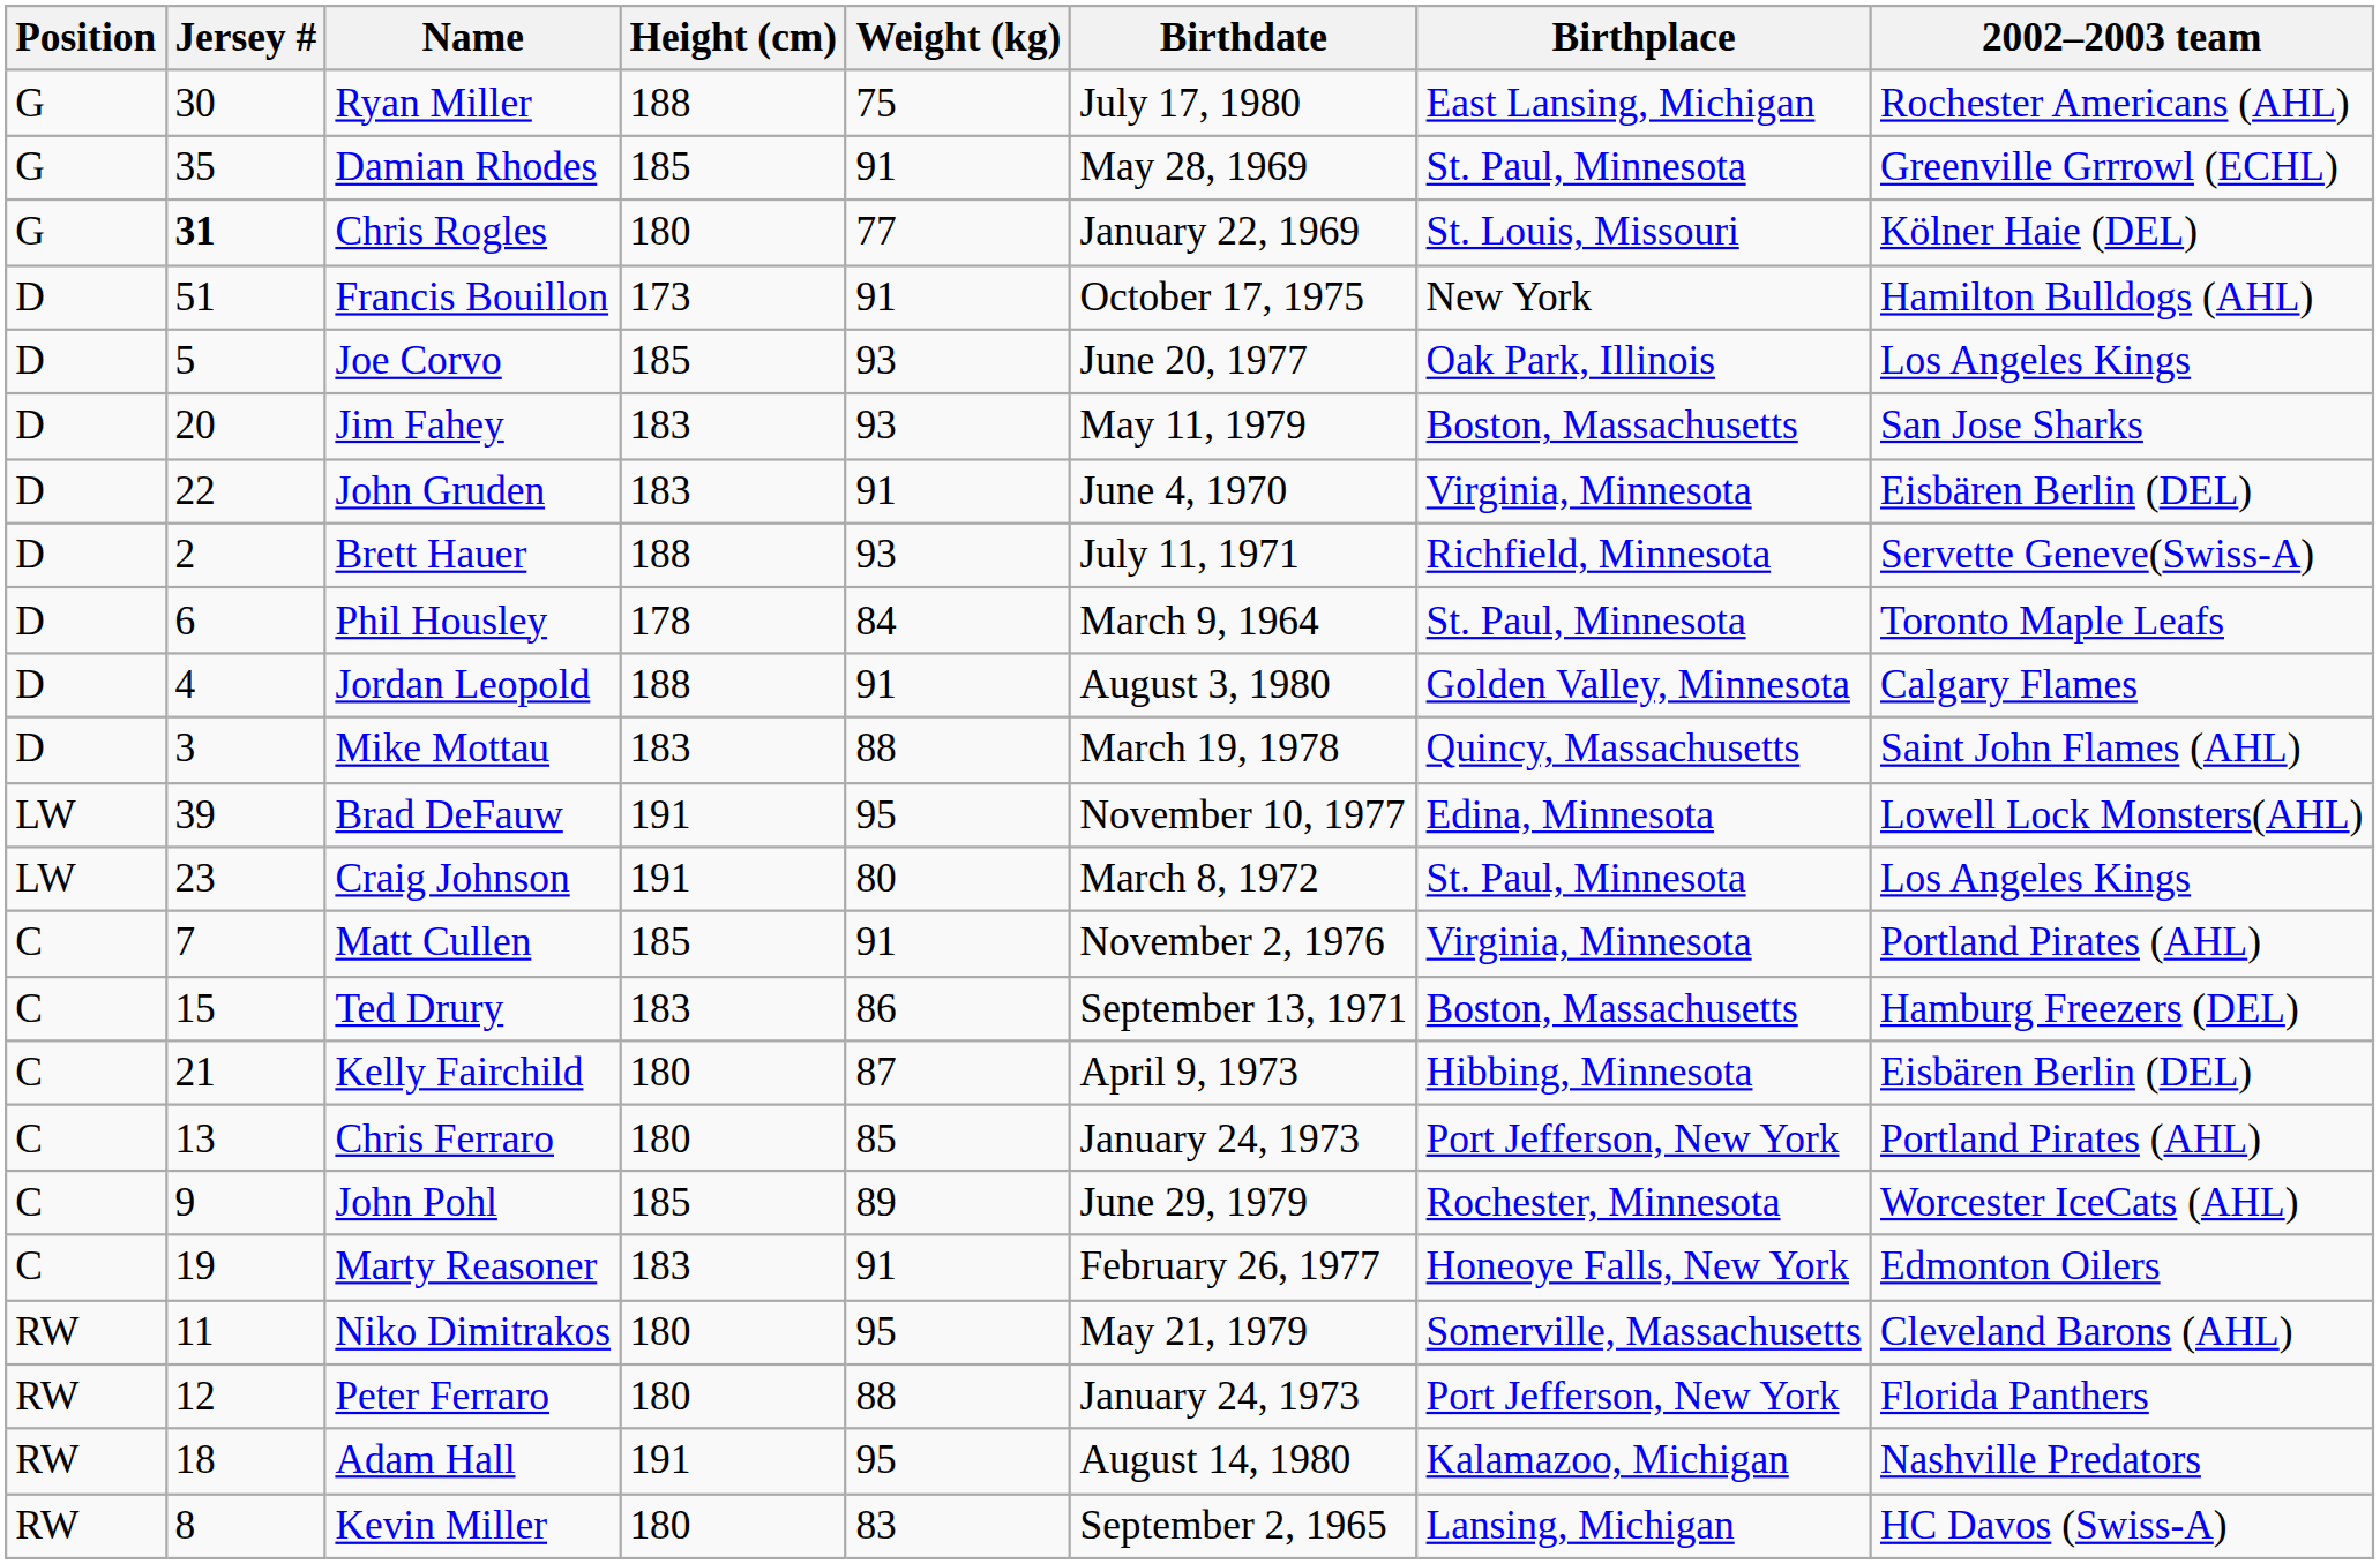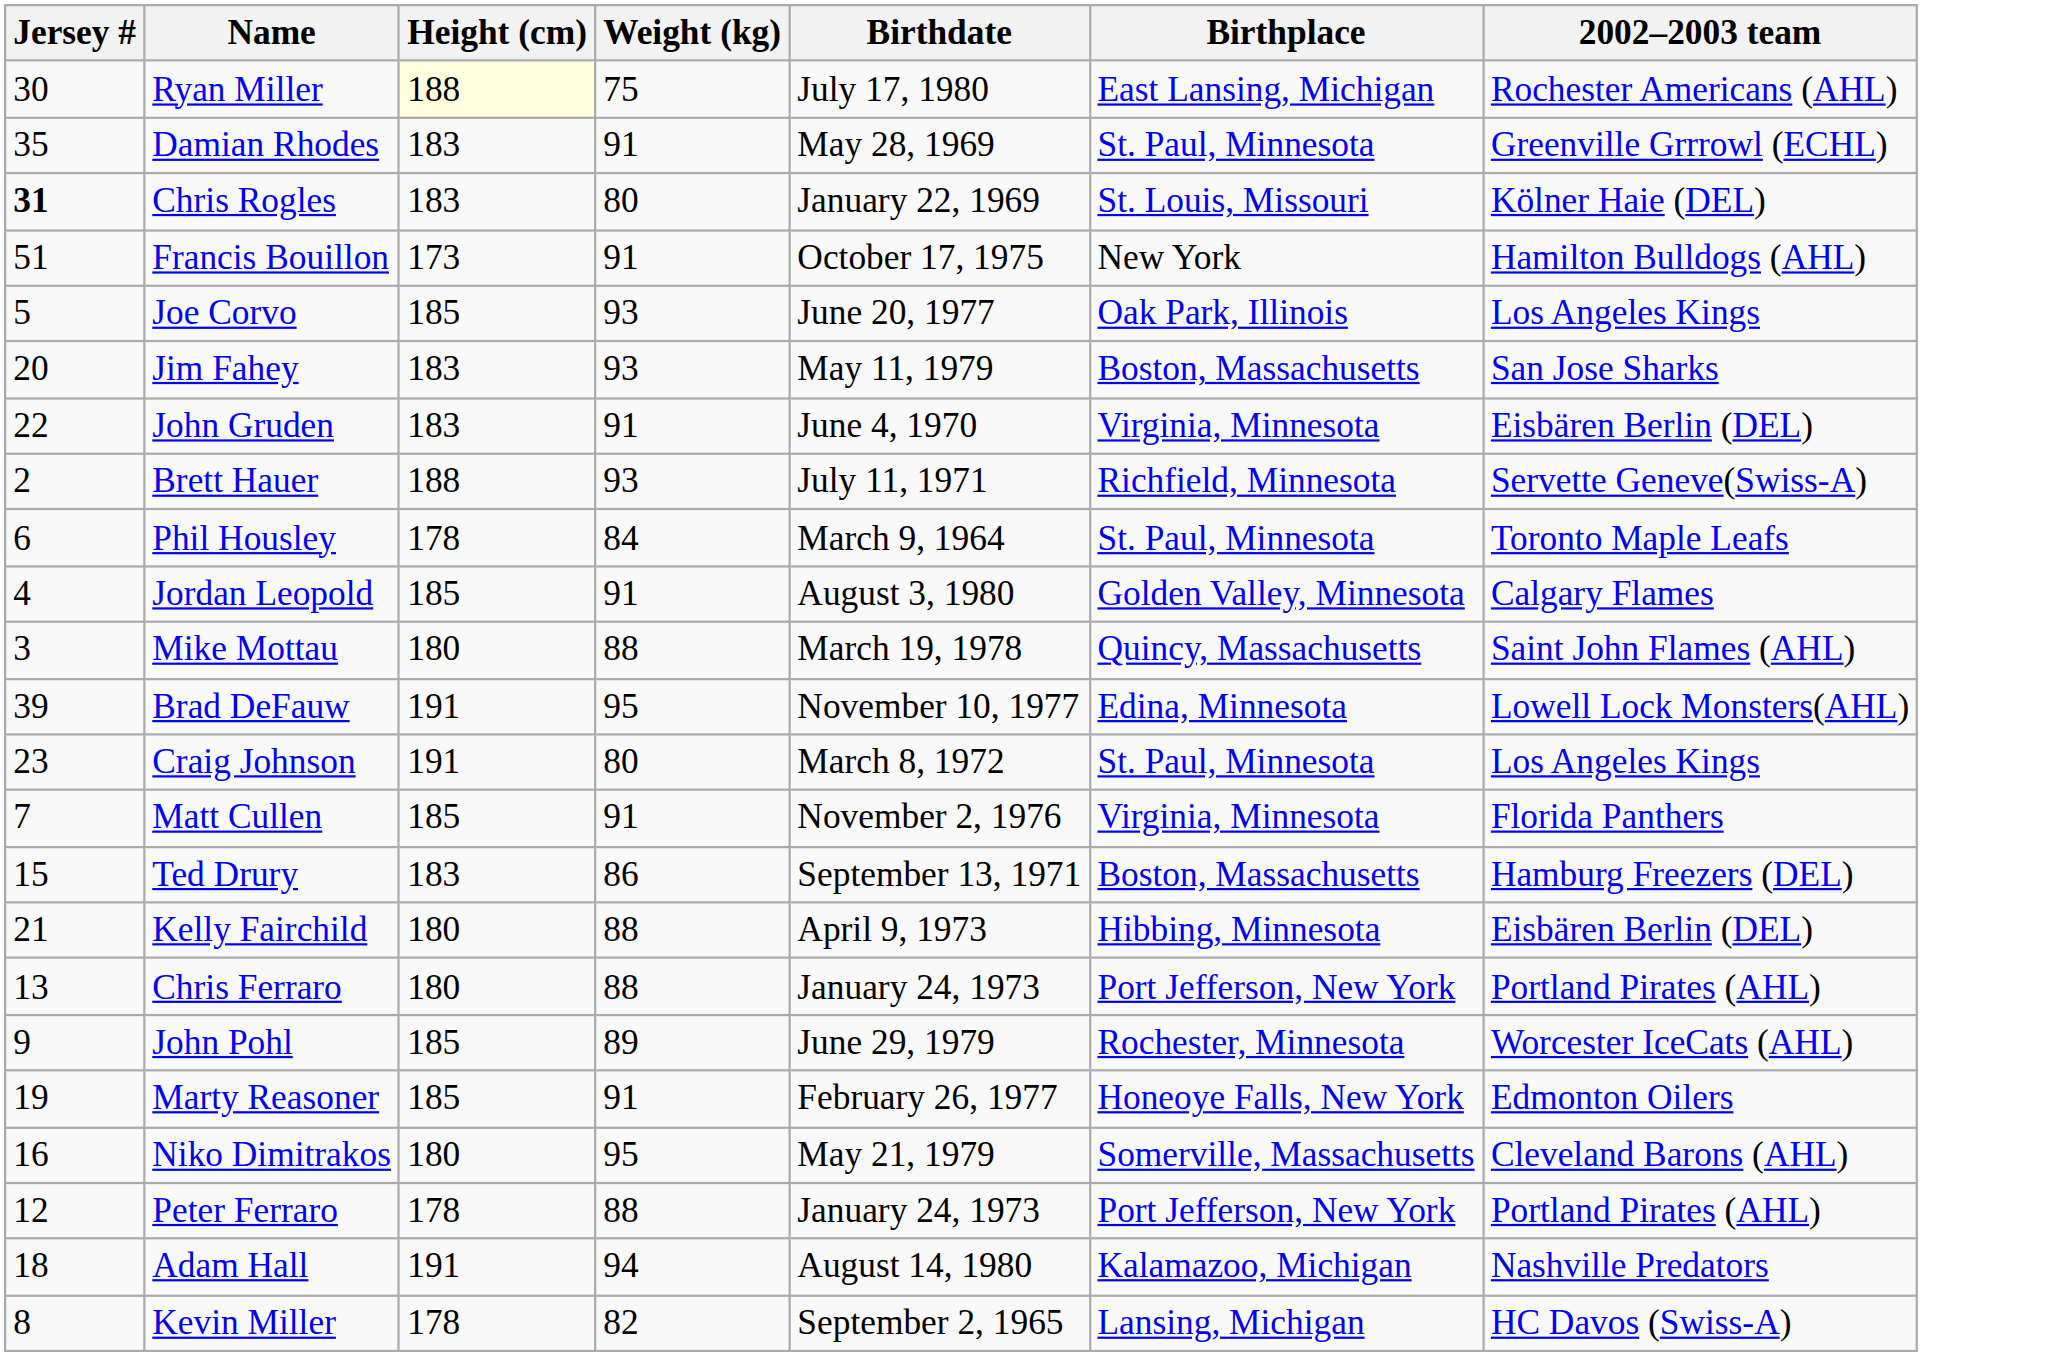 <table class="wikitable sortable">
 <tr>
-<th>Position</th>
 <th>Jersey #</th>
 <th>Name</th>
 <th>Height (cm)</th>
 <th>Weight (kg)</th>
 <th>Birthdate</th>
 <th>Birthplace</th>
 <th>2002–2003 team</th>
 </tr>
 <tr>
-<td>G</td>
 <td>30</td>
 <td><a href='#'>Ryan Miller</a></td>
-<td>188</td>
+<td style="background: lightyellow;">188</td>
 <td>75</td>
 <td>July 17, 1980</td>
 <td><a href='#'>East Lansing, Michigan</a></td>
 <td><a href='#'>Rochester Americans</a> (<a href='#'>AHL</a>)</td>
 </tr>
 <tr>
-<td>G</td>
 <td>35</td>
 <td><a href='#'>Damian Rhodes</a></td>
-<td>185</td>
+<td>183</td>
 <td>91</td>
 <td>May 28, 1969</td>
 <td><a href='#'>St. Paul, Minnesota</a></td>
 <td><a href='#'>Greenville Grrrowl</a> (<a href='#'>ECHL</a>)</td>
 </tr>
 <tr>
-<td>G</td>
 <td><strong>31</strong></td>
 <td><a href='#'>Chris Rogles</a></td>
-<td>180</td>
-<td>77</td>
+<td>183</td>
+<td>80</td>
 <td>January 22, 1969</td>
 <td><a href='#'>St. Louis, Missouri</a></td>
 <td><a href='#'>Kölner Haie</a> (<a href='#'>DEL</a>)</td>
 </tr>
 <tr>
-<td>D</td>
 <td>51</td>
 <td><a href='#'>Francis Bouillon</a></td>
 <td>173</td>
 <td>91</td>
 <td>October 17, 1975</td>
 <td>New York</td>
 <td><a href='#'>Hamilton Bulldogs</a> (<a href='#'>AHL</a>)</td>
 </tr>
 <tr>
-<td>D</td>
 <td>5</td>
 <td><a href='#'>Joe Corvo</a></td>
 <td>185</td>
 <td>93</td>
 <td>June 20, 1977</td>
 <td><a href='#'>Oak Park, Illinois</a></td>
 <td><a href='#'>Los Angeles Kings</a></td>
 </tr>
 <tr>
-<td>D</td>
 <td>20</td>
 <td><a href='#'>Jim Fahey</a></td>
 <td>183</td>
 <td>93</td>
 <td>May 11, 1979</td>
 <td><a href='#'>Boston, Massachusetts</a></td>
 <td><a href='#'>San Jose Sharks</a></td>
 </tr>
 <tr>
-<td>D</td>
 <td>22</td>
 <td><a href='#'>John Gruden</a></td>
 <td>183</td>
 <td>91</td>
 <td>June 4, 1970</td>
 <td><a href='#'>Virginia, Minnesota</a></td>
 <td><a href='#'>Eisbären Berlin</a> (<a href='#'>DEL</a>)</td>
 </tr>
 <tr>
-<td>D</td>
 <td>2</td>
 <td><a href='#'>Brett Hauer</a></td>
 <td>188</td>
 <td>93</td>
 <td>July 11, 1971</td>
 <td><a href='#'>Richfield, Minnesota</a></td>
 <td><a href='#'>Servette Geneve</a>(<a href='#'>Swiss-A</a>)</td>
 </tr>
 <tr>
-<td>D</td>
 <td>6</td>
 <td><a href='#'>Phil Housley</a></td>
 <td>178</td>
 <td>84</td>
 <td>March 9, 1964</td>
 <td><a href='#'>St. Paul, Minnesota</a></td>
 <td><a href='#'>Toronto Maple Leafs</a></td>
 </tr>
 <tr>
-<td>D</td>
 <td>4</td>
 <td><a href='#'>Jordan Leopold</a></td>
-<td>188</td>
+<td>185</td>
 <td>91</td>
 <td>August 3, 1980</td>
 <td><a href='#'>Golden Valley, Minnesota</a></td>
 <td><a href='#'>Calgary Flames</a></td>
 </tr>
 <tr>
-<td>D</td>
 <td>3</td>
 <td><a href='#'>Mike Mottau</a></td>
-<td>183</td>
+<td>180</td>
 <td>88</td>
 <td>March 19, 1978</td>
 <td><a href='#'>Quincy, Massachusetts</a></td>
 <td><a href='#'>Saint John Flames</a> (<a href='#'>AHL</a>)</td>
 </tr>
 <tr>
-<td>LW</td>
 <td>39</td>
 <td><a href='#'>Brad DeFauw</a></td>
 <td>191</td>
 <td>95</td>
 <td>November 10, 1977</td>
 <td><a href='#'>Edina, Minnesota</a></td>
 <td><a href='#'>Lowell Lock Monsters</a>(<a href='#'>AHL</a>)</td>
 </tr>
 <tr>
-<td>LW</td>
 <td>23</td>
 <td><a href='#'>Craig Johnson</a></td>
 <td>191</td>
 <td>80</td>
 <td>March 8, 1972</td>
 <td><a href='#'>St. Paul, Minnesota</a></td>
 <td><a href='#'>Los Angeles Kings</a></td>
 </tr>
 <tr>
-<td>C</td>
 <td>7</td>
 <td><a href='#'>Matt Cullen</a></td>
 <td>185</td>
 <td>91</td>
 <td>November 2, 1976</td>
 <td><a href='#'>Virginia, Minnesota</a></td>
-<td><a href='#'>Portland Pirates</a> (<a href='#'>AHL</a>)</td>
+<td><a href='#'>Florida Panthers</a></td>
 </tr>
 <tr>
-<td>C</td>
 <td>15</td>
 <td><a href='#'>Ted Drury</a></td>
 <td>183</td>
 <td>86</td>
 <td>September 13, 1971</td>
 <td><a href='#'>Boston, Massachusetts</a></td>
 <td><a href='#'>Hamburg Freezers</a> (<a href='#'>DEL</a>)</td>
 </tr>
 <tr>
-<td>C</td>
 <td>21</td>
 <td><a href='#'>Kelly Fairchild</a></td>
 <td>180</td>
-<td>87</td>
+<td>88</td>
 <td>April 9, 1973</td>
 <td><a href='#'>Hibbing, Minnesota</a></td>
 <td><a href='#'>Eisbären Berlin</a> (<a href='#'>DEL</a>)</td>
 </tr>
 <tr>
-<td>C</td>
 <td>13</td>
 <td><a href='#'>Chris Ferraro</a></td>
 <td>180</td>
-<td>85</td>
+<td>88</td>
 <td>January 24, 1973</td>
 <td><a href='#'>Port Jefferson, New York</a></td>
 <td><a href='#'>Portland Pirates</a> (<a href='#'>AHL</a>)</td>
 </tr>
 <tr>
-<td>C</td>
 <td>9</td>
 <td><a href='#'>John Pohl</a></td>
 <td>185</td>
 <td>89</td>
 <td>June 29, 1979</td>
 <td><a href='#'>Rochester, Minnesota</a></td>
 <td><a href='#'>Worcester IceCats</a> (<a href='#'>AHL</a>)</td>
 </tr>
 <tr>
-<td>C</td>
 <td>19</td>
 <td><a href='#'>Marty Reasoner</a></td>
-<td>183</td>
+<td>185</td>
 <td>91</td>
 <td>February 26, 1977</td>
 <td><a href='#'>Honeoye Falls, New York</a></td>
 <td><a href='#'>Edmonton Oilers</a></td>
 </tr>
 <tr>
-<td>RW</td>
-<td>11</td>
+<td>16</td>
 <td><a href='#'>Niko Dimitrakos</a></td>
 <td>180</td>
 <td>95</td>
 <td>May 21, 1979</td>
 <td><a href='#'>Somerville, Massachusetts</a></td>
 <td><a href='#'>Cleveland Barons</a> (<a href='#'>AHL</a>)</td>
 </tr>
 <tr>
-<td>RW</td>
 <td>12</td>
 <td><a href='#'>Peter Ferraro</a></td>
-<td>180</td>
+<td>178</td>
 <td>88</td>
 <td>January 24, 1973</td>
 <td><a href='#'>Port Jefferson, New York</a></td>
-<td><a href='#'>Florida Panthers</a></td>
+<td><a href='#'>Portland Pirates</a> (<a href='#'>AHL</a>)</td>
 </tr>
 <tr>
-<td>RW</td>
 <td>18</td>
 <td><a href='#'>Adam Hall</a></td>
 <td>191</td>
-<td>95</td>
+<td>94</td>
 <td>August 14, 1980</td>
 <td><a href='#'>Kalamazoo, Michigan</a></td>
 <td><a href='#'>Nashville Predators</a></td>
 </tr>
 <tr>
-<td>RW</td>
 <td>8</td>
 <td><a href='#'>Kevin Miller</a></td>
-<td>180</td>
-<td>83</td>
+<td>178</td>
+<td>82</td>
 <td>September 2, 1965</td>
 <td><a href='#'>Lansing, Michigan</a></td>
 <td><a href='#'>HC Davos</a> (<a href='#'>Swiss-A</a>)</td>
 </tr>
 </table>
